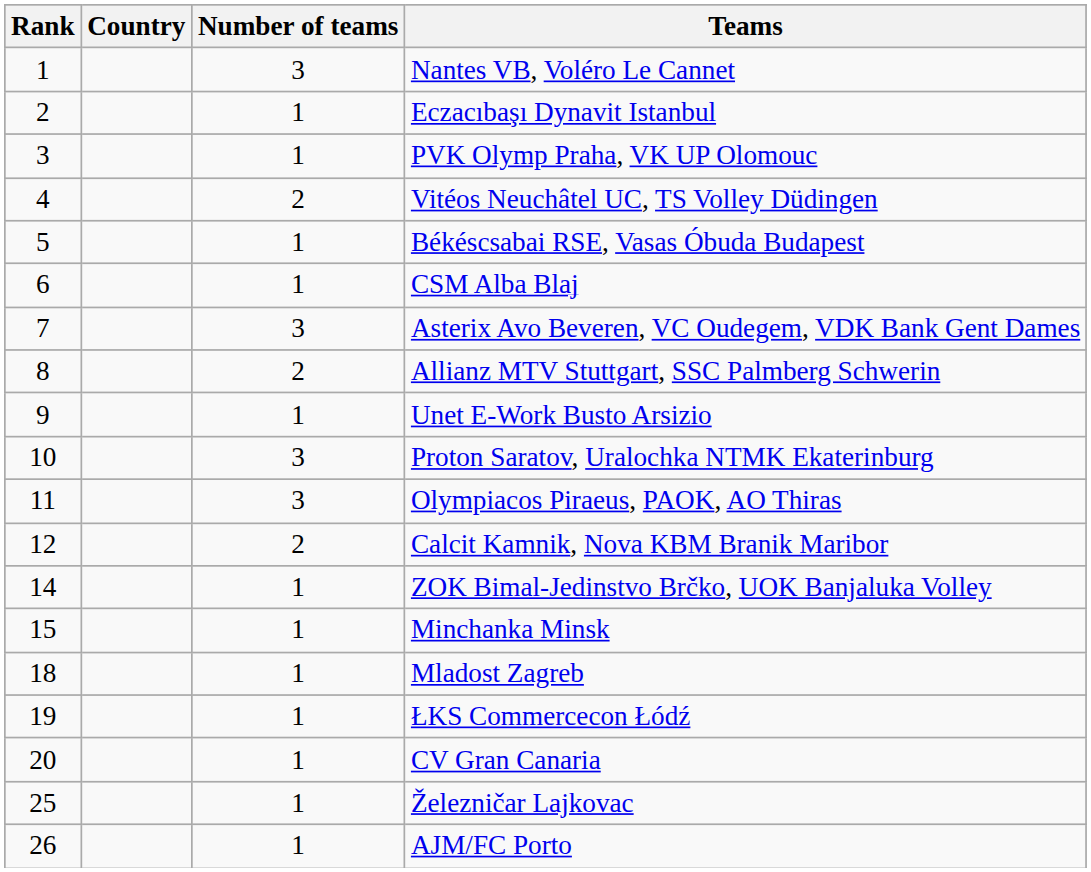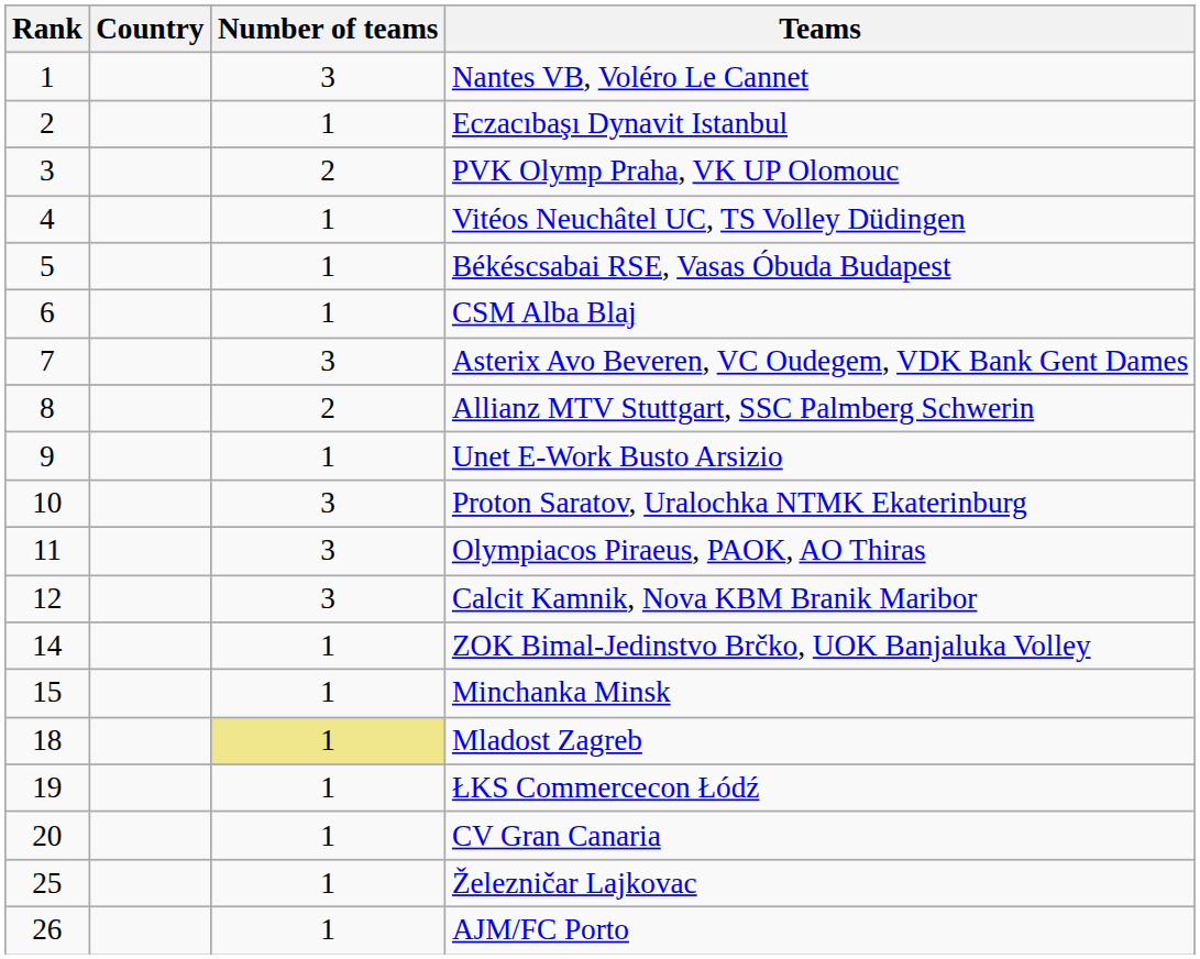 <table class="wikitable" style="text-align:left">
 <tr>
 <th>Rank</th>
 <th>Country</th>
 <th>Number of teams</th>
 <th>Teams</th>
 </tr>
 <tr>
 <td align="center">1</td>
 <td></td>
 <td align="center">3</td>
 <td><a href='#'>Nantes VB</a>, <a href='#'>Voléro Le Cannet</a></td>
 </tr>
 <tr>
 <td align="center">2</td>
 <td></td>
 <td align="center">1</td>
 <td><a href='#'>Eczacıbaşı Dynavit Istanbul</a></td>
 </tr>
 <tr>
 <td align="center">3</td>
 <td></td>
-<td align="center">1</td>
+<td align="center">2</td>
 <td><a href='#'>PVK Olymp Praha</a>, <a href='#'>VK UP Olomouc</a></td>
 </tr>
 <tr>
 <td align="center">4</td>
 <td></td>
-<td align="center">2</td>
+<td align="center">1</td>
 <td><a href='#'>Vitéos Neuchâtel UC</a>, <a href='#'>TS Volley Düdingen</a></td>
 </tr>
 <tr>
 <td align="center">5</td>
 <td></td>
 <td align="center">1</td>
 <td><a href='#'>Békéscsabai RSE</a>, <a href='#'>Vasas Óbuda Budapest</a></td>
 </tr>
 <tr>
 <td align="center">6</td>
 <td></td>
 <td align="center">1</td>
 <td><a href='#'>CSM Alba Blaj</a></td>
 </tr>
 <tr>
 <td align="center">7</td>
 <td></td>
 <td align="center">3</td>
 <td><a href='#'>Asterix Avo Beveren</a>, <a href='#'>VC Oudegem</a>, <a href='#'>VDK Bank Gent Dames</a></td>
 </tr>
 <tr>
 <td align="center">8</td>
 <td></td>
 <td align="center">2</td>
 <td><a href='#'>Allianz MTV Stuttgart</a>, <a href='#'>SSC Palmberg Schwerin</a></td>
 </tr>
 <tr>
 <td align="center">9</td>
 <td></td>
 <td align="center">1</td>
 <td><a href='#'>Unet E-Work Busto Arsizio</a></td>
 </tr>
 <tr>
 <td align="center">10</td>
 <td></td>
 <td align="center">3</td>
 <td><a href='#'>Proton Saratov</a>, <a href='#'>Uralochka NTMK Ekaterinburg</a></td>
 </tr>
 <tr>
 <td align="center">11</td>
 <td></td>
 <td align="center">3</td>
 <td><a href='#'>Olympiacos Piraeus</a>, <a href='#'>PAOK</a>, <a href='#'>AO Thiras</a></td>
 </tr>
 <tr>
 <td align="center">12</td>
 <td></td>
-<td align="center">2</td>
+<td align="center">3</td>
 <td><a href='#'>Calcit Kamnik</a>, <a href='#'>Nova KBM Branik Maribor</a></td>
 </tr>
 <tr>
 <td align="center">14</td>
 <td></td>
 <td align="center">1</td>
 <td><a href='#'>ZOK Bimal-Jedinstvo Brčko</a>, <a href='#'>UOK Banjaluka Volley</a></td>
 </tr>
 <tr>
 <td align="center">15</td>
 <td></td>
 <td align="center">1</td>
 <td><a href='#'>Minchanka Minsk</a></td>
 </tr>
 <tr>
 <td align="center">18</td>
 <td></td>
-<td align="center">1</td>
+<td align="center" style="background: khaki;">1</td>
 <td><a href='#'>Mladost Zagreb</a></td>
 </tr>
 <tr>
 <td align="center">19</td>
 <td></td>
 <td align="center">1</td>
 <td><a href='#'>ŁKS Commercecon Łódź</a></td>
 </tr>
 <tr>
 <td align="center">20</td>
 <td></td>
 <td align="center">1</td>
 <td><a href='#'>CV Gran Canaria</a></td>
 </tr>
 <tr>
 <td align="center">25</td>
 <td></td>
 <td align="center">1</td>
 <td><a href='#'>Železničar Lajkovac</a></td>
 </tr>
 <tr>
 <td align="center">26</td>
 <td></td>
 <td align="center">1</td>
 <td><a href='#'>AJM/FC Porto</a></td>
 </tr>
 </table>
